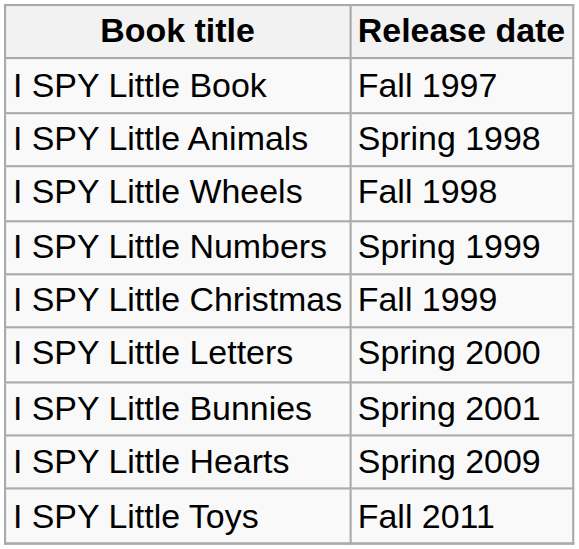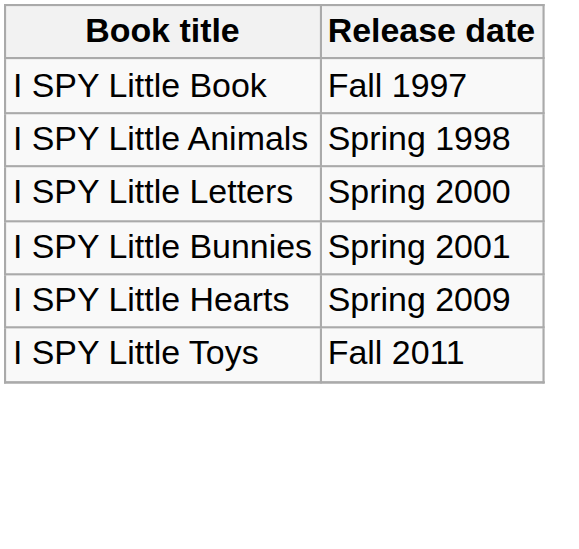 <table class="wikitable">
 <tr>
 <th>Book title</th>
 <th>Release date</th>
 </tr>
 <tr>
 <td>I SPY Little Book</td>
 <td>Fall 1997</td>
 </tr>
 <tr>
 <td>I SPY Little Animals</td>
 <td>Spring 1998</td>
-</tr>
-<tr>
-<td>I SPY Little Wheels</td>
-<td>Fall 1998</td>
-</tr>
-<tr>
-<td>I SPY Little Numbers</td>
-<td>Spring 1999</td>
-</tr>
-<tr>
-<td>I SPY Little Christmas</td>
-<td>Fall 1999</td>
 </tr>
 <tr>
 <td>I SPY Little Letters</td>
 <td>Spring 2000</td>
 </tr>
 <tr>
 <td>I SPY Little Bunnies</td>
 <td>Spring 2001</td>
 </tr>
 <tr>
 <td>I SPY Little Hearts</td>
 <td>Spring 2009</td>
 </tr>
 <tr>
 <td>I SPY Little Toys</td>
 <td>Fall 2011</td>
 </tr>
 <tr>
 </tr>
 </table>
